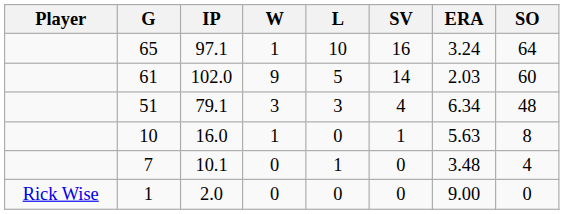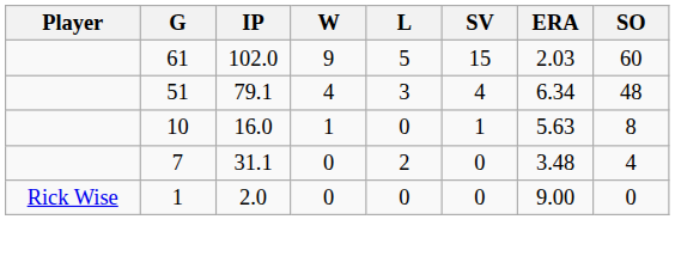 <table class="wikitable sortable">
 <tr>
 <th bgcolor="#DDDDFF" width="16%">Player</th>
 <th bgcolor="#DDDDFF" width="9%">G</th>
 <th bgcolor="#DDDDFF" width="9%">IP</th>
 <th bgcolor="#DDDDFF" width="9%">W</th>
 <th bgcolor="#DDDDFF" width="9%">L</th>
 <th bgcolor="#DDDDFF" width="9%">SV</th>
 <th bgcolor="#DDDDFF" width="9%">ERA</th>
 <th bgcolor="#DDDDFF" width="9%">SO</th>
 </tr>
 <tr align="center">
 <td></td>
-<td>65</td>
-<td>97.1</td>
-<td>1</td>
-<td>10</td>
-<td>16</td>
-<td>3.24</td>
-<td>64</td>
-</tr>
-<tr align="center">
-<td></td>
 <td>61</td>
 <td>102.0</td>
 <td>9</td>
 <td>5</td>
-<td>14</td>
+<td>15</td>
 <td>2.03</td>
 <td>60</td>
 </tr>
 <tr align="center">
 <td></td>
 <td>51</td>
 <td>79.1</td>
-<td>3</td>
+<td>4</td>
 <td>3</td>
 <td>4</td>
 <td>6.34</td>
 <td>48</td>
 </tr>
 <tr align="center">
 <td></td>
 <td>10</td>
 <td>16.0</td>
 <td>1</td>
 <td>0</td>
 <td>1</td>
 <td>5.63</td>
 <td>8</td>
 </tr>
 <tr align="center">
 <td></td>
 <td>7</td>
-<td>10.1</td>
+<td>31.1</td>
 <td>0</td>
-<td>1</td>
+<td>2</td>
 <td>0</td>
 <td>3.48</td>
 <td>4</td>
 </tr>
 <tr align="center">
 <td><a href='#'>Rick Wise</a></td>
 <td>1</td>
 <td>2.0</td>
 <td>0</td>
 <td>0</td>
 <td>0</td>
 <td>9.00</td>
 <td>0</td>
 </tr>
 </table>
